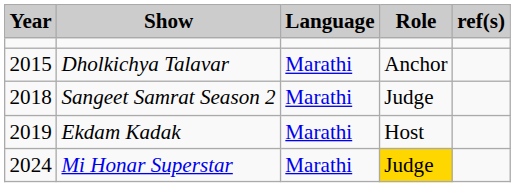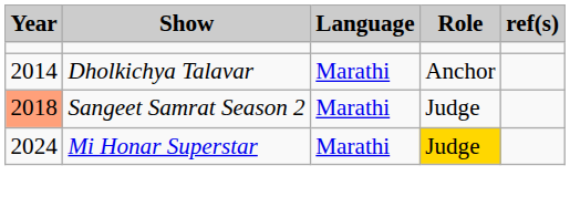 <table class="wikitable" style="font-size:100%;">
 <tr>
 <th style="background:#CCCCCC;">Year</th>
 <th style="background:#CCCCCC;">Show</th>
 <th style="background:#CCCCCC;">Language</th>
 <th style="background:#CCCCCC;">Role</th>
 <th style="background:#CCCCCC;">ref(s)</th>
 </tr>
 <tr>
 <td></td>
 <td></td>
 <td></td>
 <td></td>
 <td></td>
 </tr>
 <tr>
-<td>2015</td>
+<td>2014</td>
 <td><em>Dholkichya Talavar</em></td>
 <td><a href='#'>Marathi</a></td>
 <td>Anchor</td>
 <td></td>
 </tr>
 <tr>
-<td>2018</td>
+<td style="background: lightsalmon;">2018</td>
 <td><em>Sangeet Samrat Season 2</em></td>
 <td><a href='#'>Marathi</a></td>
 <td>Judge</td>
-<td></td>
-</tr>
-<tr>
-<td>2019</td>
-<td><em>Ekdam Kadak</em></td>
-<td><a href='#'>Marathi</a></td>
-<td>Host</td>
 <td></td>
 </tr>
 <tr>
 <td>2024</td>
 <td><em><a href='#'>Mi Honar Superstar</a></em></td>
 <td><a href='#'>Marathi</a></td>
 <td style="background: gold;">Judge</td>
 <td></td>
 </tr>
 </table>
